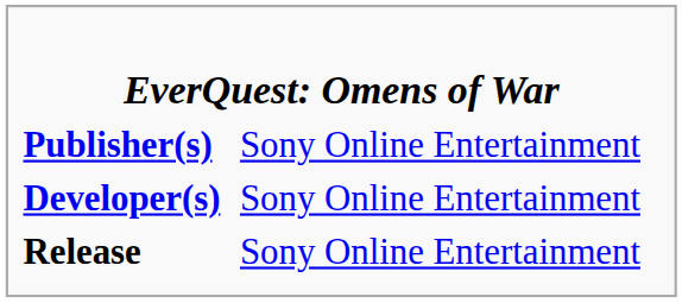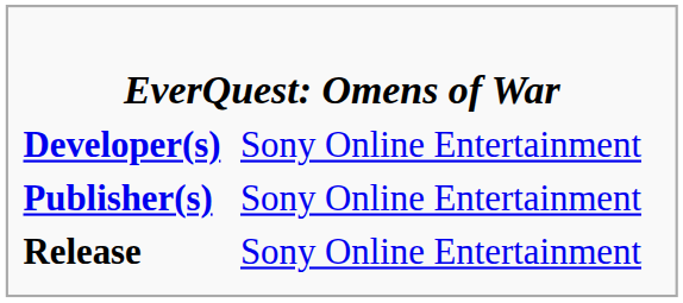 <table class="infobox" style="float:right; width:264px; font-size:90%;">
 <tr>
 <td colspan=2 style="font-size:110%; text-align:center;"><br><strong><em>EverQuest: Omens of War</em></strong><br></td>
 </tr>
 <tr>
-<td><strong><a href='#'>Publisher(s)</a></strong></td>
+<td><strong><a href='#'>Developer(s)</a></strong></td>
 <td><a href='#'>Sony Online Entertainment</a></td>
 </tr>
 <tr>
-<td><strong><a href='#'>Developer(s)</a></strong></td>
+<td><strong><a href='#'>Publisher(s)</a></strong></td>
 <td><a href='#'>Sony Online Entertainment</a></td>
 </tr>
 <tr>
 <td><strong>Release</strong></td>
 <td><a href='#'>Sony Online Entertainment</a></td>
 </tr>
 <tr>
 </tr>
 </table>
